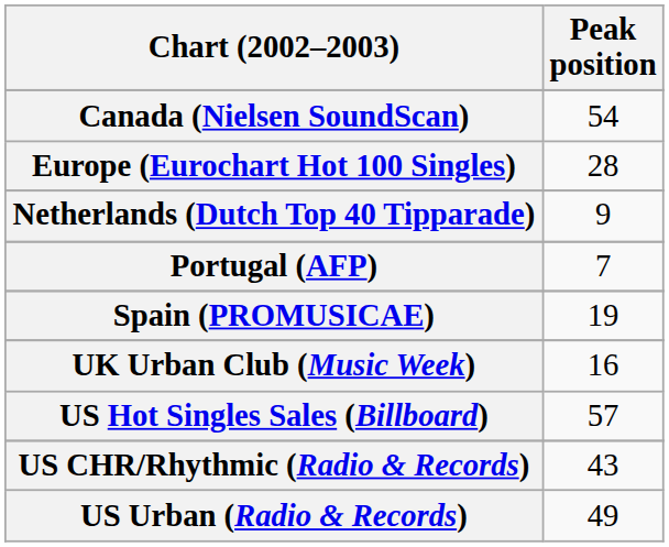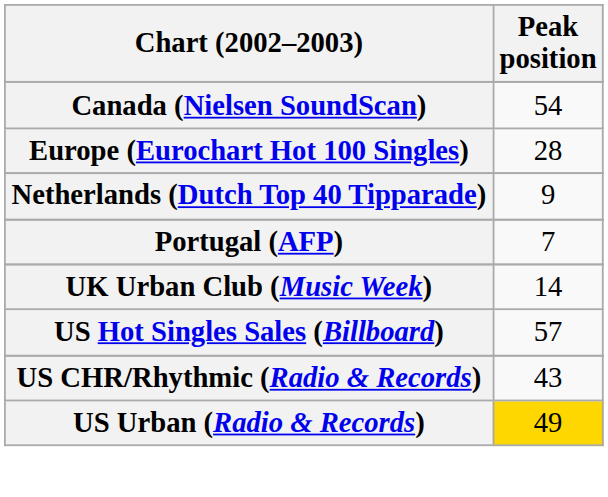 <table class="wikitable sortable plainrowheaders" style="text-align:center;">
 <tr>
 <th>Chart (2002–2003)</th>
 <th>Peak<br>position</th>
 </tr>
 <tr>
 </tr>
 <tr>
 </tr>
 <tr>
 </tr>
 <tr>
 <th scope="row">Canada (<a href='#'>Nielsen SoundScan</a>)</th>
 <td style="text-align:center">54</td>
 </tr>
 <tr>
 <th scope="row">Europe (<a href='#'>Eurochart Hot 100 Singles</a>)</th>
 <td>28</td>
 </tr>
 <tr>
 </tr>
 <tr>
 </tr>
 <tr>
 </tr>
 <tr>
 <th scope="row">Netherlands (<a href='#'>Dutch Top 40 Tipparade</a>)</th>
 <td>9</td>
 </tr>
 <tr>
 </tr>
 <tr>
 </tr>
 <tr>
 <th scope="row">Portugal (<a href='#'>AFP</a>)</th>
 <td>7</td>
 </tr>
 <tr>
 </tr>
 <tr>
-<th scope="row">Spain (<a href='#'>PROMUSICAE</a>)</th>
-<td>19</td>
-</tr>
-<tr>
 </tr>
 <tr>
 </tr>
 <tr>
 </tr>
 <tr>
 <th scope="row">UK Urban Club (<em><a href='#'>Music Week</a></em>)</th>
-<td>16</td>
+<td>14</td>
 </tr>
 <tr>
 <th scope="row">US <a href='#'>Hot Singles Sales</a> (<a href='#'><em>Billboard</em></a>)</th>
 <td>57</td>
 </tr>
 <tr>
 </tr>
 <tr>
 <th scope="row">US CHR/Rhythmic (<em><a href='#'>Radio & Records</a></em>)</th>
 <td>43</td>
 </tr>
 <tr>
 <th scope="row">US Urban (<em><a href='#'>Radio & Records</a></em>)</th>
-<td>49</td>
+<td style="background: gold;">49</td>
 </tr>
 </table>
